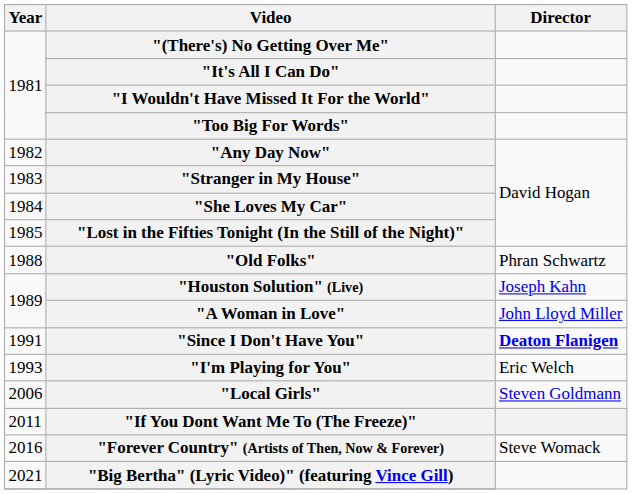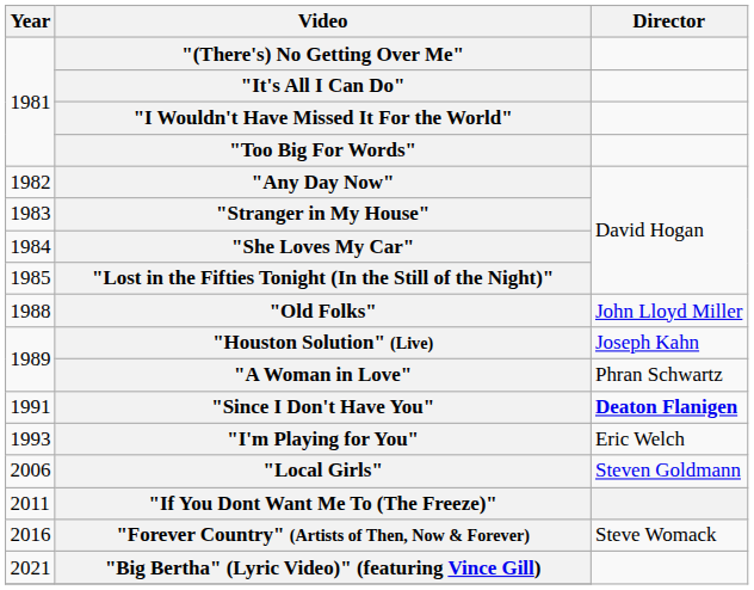 <table class="wikitable plainrowheaders">
 <tr>
 <th>Year</th>
 <th style="width:26em;">Video</th>
 <th>Director</th>
 </tr>
 <tr>
 <td rowspan="4">1981</td>
 <th scope="row">"(There's) No Getting Over Me"</th>
 <td></td>
 </tr>
 <tr>
 <th scope="row">"It's All I Can Do"</th>
 <td></td>
 </tr>
 <tr>
 <th scope="row">"I Wouldn't Have Missed It For the World"</th>
 <td></td>
 </tr>
 <tr>
 <th scope="row">"Too Big For Words"</th>
 </tr>
 <tr>
 <td>1982</td>
 <th scope="row">"Any Day Now"</th>
 <td rowspan="4">David Hogan</td>
 </tr>
 <tr>
 <td>1983</td>
 <th scope="row">"Stranger in My House"</th>
 </tr>
 <tr>
 <td>1984</td>
 <th scope="row">"She Loves My Car"</th>
 </tr>
 <tr>
 <td>1985</td>
 <th scope="row">"Lost in the Fifties Tonight (In the Still of the Night)"</th>
 </tr>
 <tr>
 <td>1988</td>
 <th scope="row">"Old Folks"</th>
-<td>Phran Schwartz</td>
+<td><a href='#'>John Lloyd Miller</a></td>
 </tr>
 <tr>
 <td rowspan="2">1989</td>
 <th scope="row">"Houston Solution" <small>(Live)</small></th>
 <td><a href='#'>Joseph Kahn</a></td>
 </tr>
 <tr>
 <th scope="row">"A Woman in Love"</th>
-<td><a href='#'>John Lloyd Miller</a></td>
+<td>Phran Schwartz</td>
 </tr>
 <tr>
 <td>1991</td>
 <th scope="row">"Since I Don't Have You"</th>
 <td><strong><a href='#'>Deaton Flanigen</a></strong></td>
 </tr>
 <tr>
 <td>1993</td>
 <th scope="row">"I'm Playing for You"</th>
 <td>Eric Welch</td>
 </tr>
 <tr>
 <td>2006</td>
 <th scope="row">"Local Girls"</th>
 <td><a href='#'>Steven Goldmann</a></td>
 </tr>
 <tr>
 <td>2011</td>
 <th scope="row">"If You Dont Want Me To (The Freeze)"</th>
 <th></th>
 </tr>
 <tr>
 <td>2016</td>
 <th scope="row">"Forever Country" <small>(Artists of Then, Now & Forever)</small></th>
 <td>Steve Womack</td>
 </tr>
 <tr>
 <td>2021</td>
 <th scope="row">"Big Bertha" (Lyric Video)" (featuring <a href='#'>Vince Gill</a>)</th>
 </tr>
 <tr>
 </tr>
 </table>
